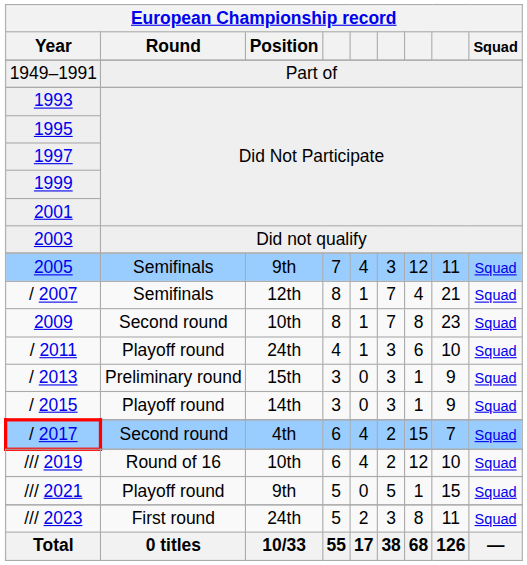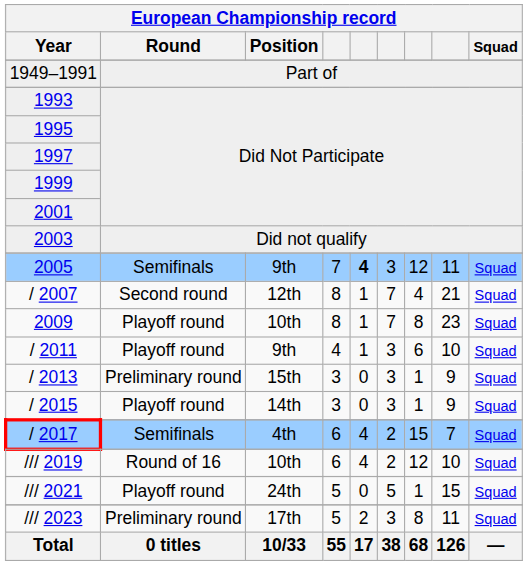 <table class="wikitable" style="text-align: center;">
 <tr>
 <th colspan=10><a href='#'>European Championship record</a></th>
 </tr>
 <tr>
 <th>Year</th>
 <th>Round</th>
 <th>Position</th>
 <th></th>
 <th></th>
 <th></th>
 <th></th>
 <th></th>
 <th><small>Squad</small></th>
 </tr>
 <tr>
 </tr>
 <tr bgcolor="efefef">
 <td>1949–1991</td>
 <td colspan=9>Part of </td>
 </tr>
 <tr>
 </tr>
 <tr bgcolor="efefef">
 <td> <a href='#'>1993</a></td>
 <td colspan=10 rowspan=5 align=center>Did Not Participate</td>
 </tr>
 <tr bgcolor="efefef">
 <td> <a href='#'>1995</a></td>
 </tr>
 <tr bgcolor="efefef">
 <td> <a href='#'>1997</a></td>
 </tr>
 <tr bgcolor="efefef">
 <td> <a href='#'>1999</a></td>
 </tr>
 <tr bgcolor="efefef">
 <td> <a href='#'>2001</a></td>
 </tr>
 <tr bgcolor="efefef">
 <td> <a href='#'>2003</a></td>
 <td colspan=8 rowspan=1 align=center>Did not qualify</td>
 </tr>
 <tr>
 </tr>
 <tr bgcolor="#9acdff">
 <td> <a href='#'>2005</a></td>
 <td>Semifinals</td>
 <td>9th</td>
 <td>7</td>
-<td>4</td>
+<td><strong>4</strong></td>
 <td>3</td>
 <td>12</td>
 <td>11</td>
 <td><small><a href='#'>Squad</a></small></td>
 </tr>
 <tr>
 <td>/ <a href='#'>2007</a></td>
-<td>Semifinals</td>
+<td>Second round</td>
 <td>12th</td>
 <td>8</td>
 <td>1</td>
 <td>7</td>
 <td>4</td>
 <td>21</td>
 <td><small><a href='#'>Squad</a></small></td>
 </tr>
 <tr>
 <td> <a href='#'>2009</a></td>
-<td>Second round</td>
+<td>Playoff round</td>
 <td>10th</td>
 <td>8</td>
 <td>1</td>
 <td>7</td>
 <td>8</td>
 <td>23</td>
 <td><small><a href='#'>Squad</a></small></td>
 </tr>
 <tr>
 <td>/ <a href='#'>2011</a></td>
 <td>Playoff round</td>
-<td>24th</td>
+<td>9th</td>
 <td>4</td>
 <td>1</td>
 <td>3</td>
 <td>6</td>
 <td>10</td>
 <td><small><a href='#'>Squad</a></small></td>
 </tr>
 <tr>
 <td>/ <a href='#'>2013</a></td>
 <td>Preliminary round</td>
 <td>15th</td>
 <td>3</td>
 <td>0</td>
 <td>3</td>
 <td>1</td>
 <td>9</td>
 <td><small><a href='#'>Squad</a></small></td>
 </tr>
 <tr>
 <td>/ <a href='#'>2015</a></td>
 <td>Playoff round</td>
 <td>14th</td>
 <td>3</td>
 <td>0</td>
 <td>3</td>
 <td>1</td>
 <td>9</td>
 <td><small><a href='#'>Squad</a></small></td>
 </tr>
 <tr>
 </tr>
 <tr bgcolor="#9acdff">
 <td style="border: 3px solid red">/ <a href='#'>2017</a></td>
-<td>Second round</td>
+<td>Semifinals</td>
 <td>4th</td>
 <td>6</td>
 <td>4</td>
 <td>2</td>
 <td>15</td>
 <td>7</td>
 <td><small><a href='#'>Squad</a></small></td>
 </tr>
 <tr>
 </tr>
 <tr bgcolor="efefef">
 </tr>
 <tr>
 <td>/// <a href='#'>2019</a></td>
 <td>Round of 16</td>
 <td>10th</td>
 <td>6</td>
 <td>4</td>
 <td>2</td>
 <td>12</td>
 <td>10</td>
 <td><small><a href='#'>Squad</a></small></td>
 </tr>
 <tr bgcolor="efefef">
 </tr>
 <tr>
 <td>/// <a href='#'>2021</a></td>
 <td>Playoff round</td>
-<td>9th</td>
+<td>24th</td>
 <td>5</td>
 <td>0</td>
 <td>5</td>
 <td>1</td>
 <td>15</td>
 <td><small><a href='#'>Squad</a></small></td>
 </tr>
 <tr bgcolor="efefef">
 </tr>
 <tr>
 <td>/// <a href='#'>2023</a></td>
-<td>First round</td>
-<td>24th</td>
+<td>Preliminary round</td>
+<td>17th</td>
 <td>5</td>
 <td>2</td>
 <td>3</td>
 <td>8</td>
 <td>11</td>
 <td><small><a href='#'>Squad</a></small></td>
 </tr>
 <tr>
 <th>Total</th>
 <th>0 titles</th>
 <th>10/33</th>
 <th>55</th>
 <th>17</th>
 <th>38</th>
 <th>68</th>
 <th>126</th>
 <th>—</th>
 </tr>
 </table>
